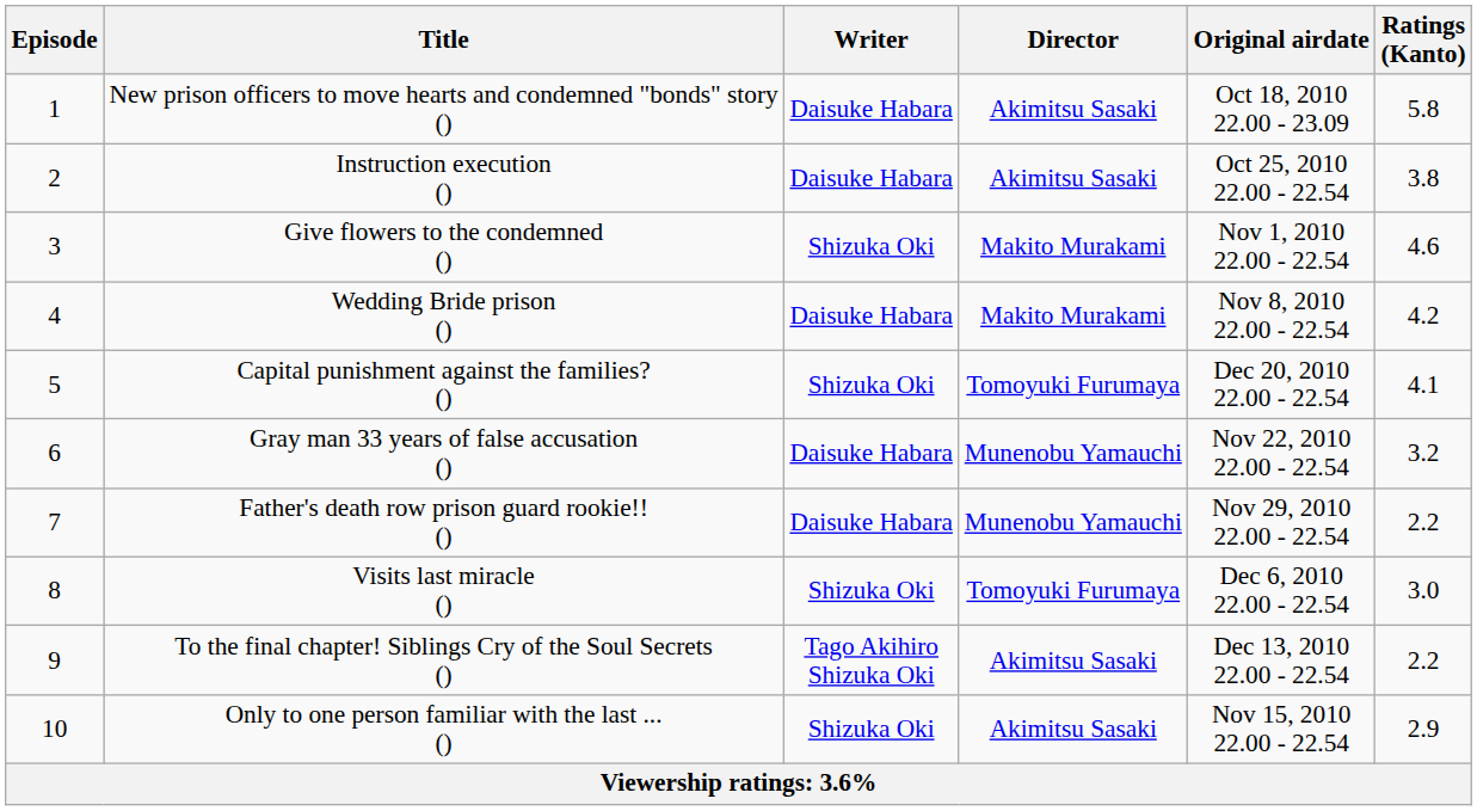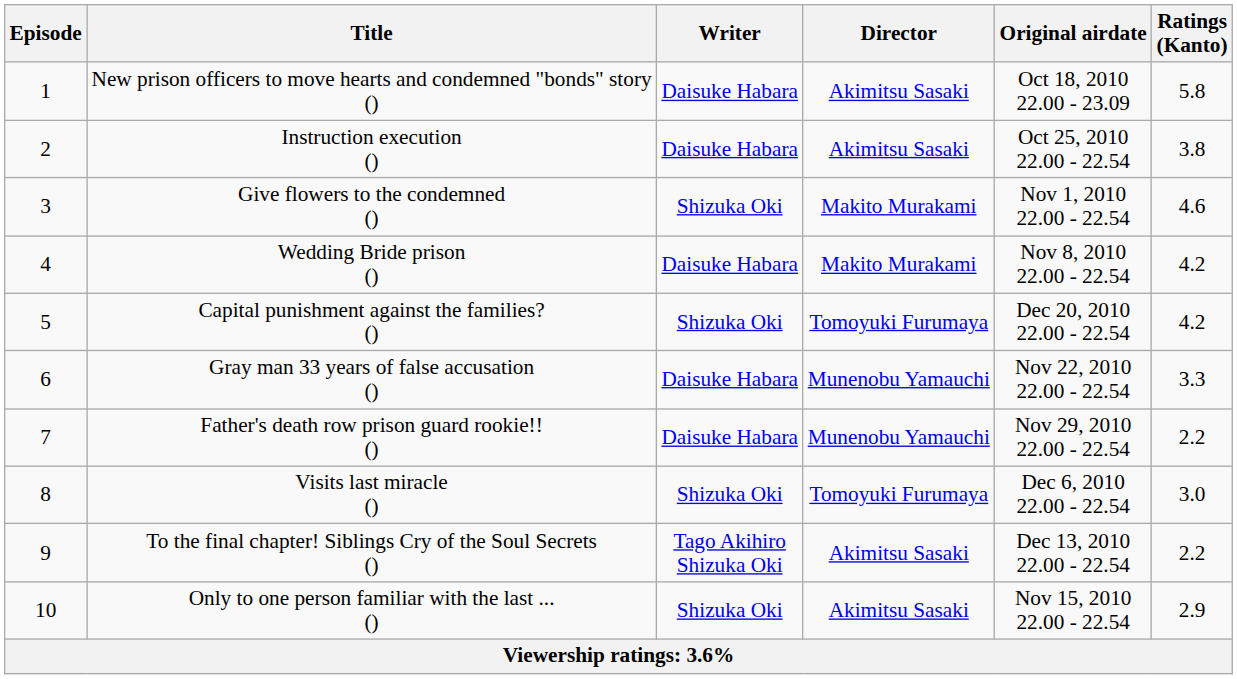 <table class="wikitable" style="text-align:center">
 <tr>
 <th>Episode</th>
 <th>Title</th>
 <th>Writer</th>
 <th>Director</th>
 <th>Original airdate</th>
 <th>Ratings<br>(Kanto)</th>
 </tr>
 <tr>
 <td>1</td>
 <td>New prison officers to move hearts and condemned "bonds" story<br>()</td>
 <td><a href='#'>Daisuke Habara</a></td>
 <td><a href='#'>Akimitsu Sasaki</a></td>
 <td>Oct 18, 2010<br>22.00 - 23.09</td>
 <td><span>5.8</span></td>
 </tr>
 <tr>
 <td>2</td>
 <td>Instruction execution<br>()</td>
 <td><a href='#'>Daisuke Habara</a></td>
 <td><a href='#'>Akimitsu Sasaki</a></td>
 <td>Oct 25, 2010<br>22.00 - 22.54</td>
 <td>3.8</td>
 </tr>
 <tr>
 <td>3</td>
 <td>Give flowers to the condemned<br>()</td>
 <td><a href='#'>Shizuka Oki</a></td>
 <td><a href='#'>Makito Murakami</a></td>
 <td>Nov 1, 2010<br>22.00 - 22.54</td>
 <td>4.6</td>
 </tr>
 <tr>
 <td>4</td>
 <td>Wedding Bride prison<br>()</td>
 <td><a href='#'>Daisuke Habara</a></td>
 <td><a href='#'>Makito Murakami</a></td>
 <td>Nov 8, 2010<br>22.00 - 22.54</td>
 <td>4.2</td>
 </tr>
 <tr>
 <td>5</td>
 <td>Capital punishment against the families?<br>()</td>
 <td><a href='#'>Shizuka Oki</a></td>
 <td><a href='#'>Tomoyuki Furumaya</a></td>
 <td>Dec 20, 2010<br>22.00 - 22.54</td>
-<td>4.1</td>
+<td>4.2</td>
 </tr>
 <tr>
 <td>6</td>
 <td>Gray man 33 years of false accusation<br>()</td>
 <td><a href='#'>Daisuke Habara</a></td>
 <td><a href='#'>Munenobu Yamauchi</a></td>
 <td>Nov 22, 2010<br>22.00 - 22.54</td>
-<td>3.2</td>
+<td>3.3</td>
 </tr>
 <tr>
 <td>7</td>
 <td>Father's death row prison guard rookie!!<br>()</td>
 <td><a href='#'>Daisuke Habara</a></td>
 <td><a href='#'>Munenobu Yamauchi</a></td>
 <td>Nov 29, 2010<br>22.00 - 22.54</td>
 <td><span>2.2</span></td>
 </tr>
 <tr>
 <td>8</td>
 <td>Visits last miracle<br>()</td>
 <td><a href='#'>Shizuka Oki</a></td>
 <td><a href='#'>Tomoyuki Furumaya</a></td>
 <td>Dec 6, 2010<br>22.00 - 22.54</td>
 <td>3.0</td>
 </tr>
 <tr>
 <td>9</td>
 <td>To the final chapter! Siblings Cry of the Soul Secrets<br>()</td>
 <td><a href='#'>Tago Akihiro</a><br><a href='#'>Shizuka Oki</a></td>
 <td><a href='#'>Akimitsu Sasaki</a></td>
 <td>Dec 13, 2010<br>22.00 - 22.54</td>
 <td><span>2.2</span></td>
 </tr>
 <tr>
 <td>10</td>
 <td>Only to one person familiar with the last ...<br>()</td>
 <td><a href='#'>Shizuka Oki</a></td>
 <td><a href='#'>Akimitsu Sasaki</a></td>
 <td>Nov 15, 2010<br>22.00 - 22.54</td>
 <td>2.9</td>
 </tr>
 <tr>
 <th colspan="7">Viewership ratings: 3.6%</th>
 </tr>
 </table>
